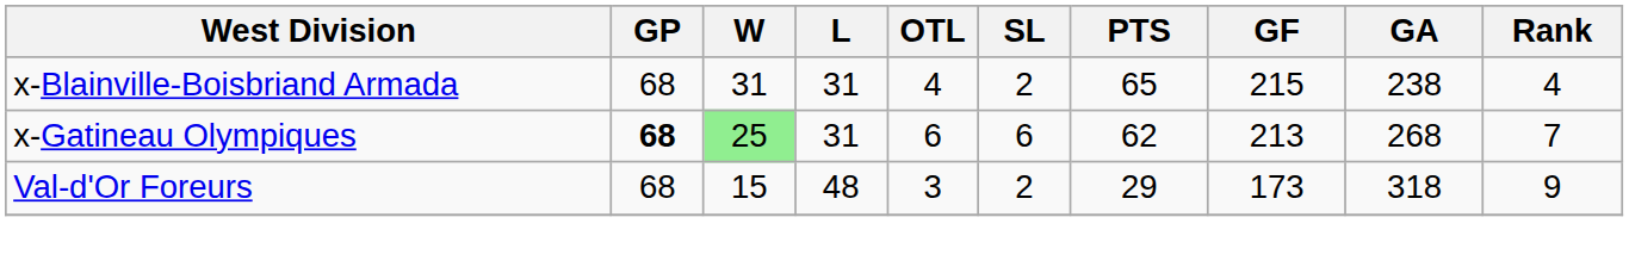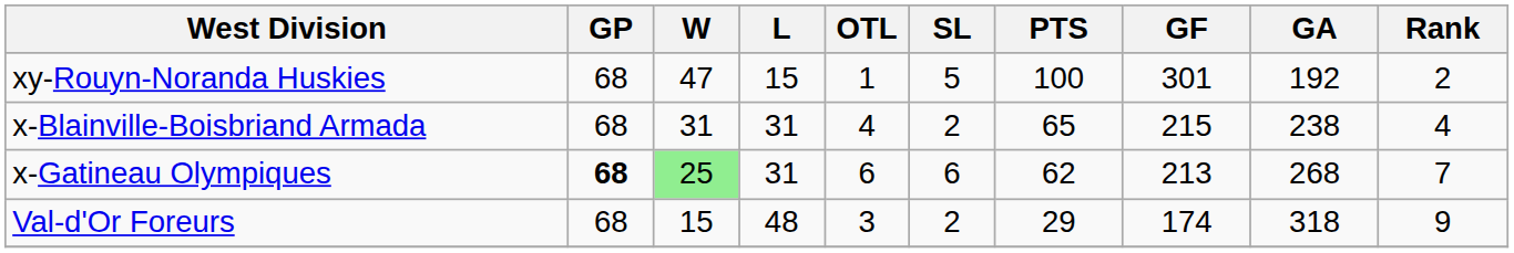 <table class="wikitable" style="text-align:center">
 <tr>
 <th bgcolor="#DDDDFF" width="33%">West Division</th>
 <th bgcolor="#DDDDFF" width="5%">GP</th>
 <th bgcolor="#DDDDFF" width="5%">W</th>
 <th bgcolor="#DDDDFF" width="5%">L</th>
 <th bgcolor="#DDDDFF" width="5%">OTL</th>
 <th bgcolor="#DDDDFF" width="5%">SL</th>
 <th bgcolor="#DDDDFF" width="7.5%">PTS</th>
 <th bgcolor="#DDDDFF" width="7.5%">GF</th>
 <th bgcolor="#DDDDFF" width="7.5%">GA</th>
 <th bgcolor="#DDDDFF" width="7.5%">Rank</th>
+</tr>
+<tr>
+<td align=left>xy-<a href='#'>Rouyn-Noranda Huskies</a></td>
+<td>68</td>
+<td>47</td>
+<td>15</td>
+<td>1</td>
+<td>5</td>
+<td>100</td>
+<td>301</td>
+<td>192</td>
+<td>2</td>
 </tr>
 <tr>
 <td align=left>x-<a href='#'>Blainville-Boisbriand Armada</a></td>
 <td>68</td>
 <td>31</td>
 <td>31</td>
 <td>4</td>
 <td>2</td>
 <td>65</td>
 <td>215</td>
 <td>238</td>
 <td>4</td>
 </tr>
 <tr>
 <td align=left>x-<a href='#'>Gatineau Olympiques</a></td>
 <td><strong>68</strong></td>
 <td style="background: lightgreen;">25</td>
 <td>31</td>
 <td>6</td>
 <td>6</td>
 <td>62</td>
 <td>213</td>
 <td>268</td>
 <td>7</td>
 </tr>
 <tr>
 <td align=left><a href='#'>Val-d'Or Foreurs</a></td>
 <td>68</td>
 <td>15</td>
 <td>48</td>
 <td>3</td>
 <td>2</td>
 <td>29</td>
-<td>173</td>
+<td>174</td>
 <td>318</td>
 <td>9</td>
 </tr>
 <tr>
 </tr>
 </table>
